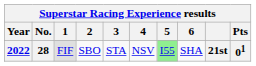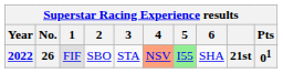 <table class="wikitable" style="text-align:center">
 <tr>
 <th colspan=10><a href='#'>Superstar Racing Experience</a> results</th>
 </tr>
 <tr>
 <th>Year</th>
 <th>No.</th>
 <th>1</th>
 <th>2</th>
 <th>3</th>
 <th>4</th>
 <th>5</th>
 <th>6</th>
 <th></th>
 <th>Pts</th>
 </tr>
 <tr>
 <th><a href='#'>2022</a></th>
-<th>28</th>
+<th>26</th>
 <td style="background:#DFDFDF;"><a href='#'>FIF</a><br></td>
 <td><a href='#'>SBO</a></td>
 <td><a href='#'>STA</a></td>
-<td><a href='#'>NSV</a></td>
+<td style="background: lightsalmon;"><a href='#'>NSV</a></td>
 <td style="background: lightgreen;"><a href='#'>I55</a></td>
 <td><a href='#'>SHA</a></td>
 <th>21st</th>
 <th>0<sup>1</sup></th>
 </tr>
 </table>
